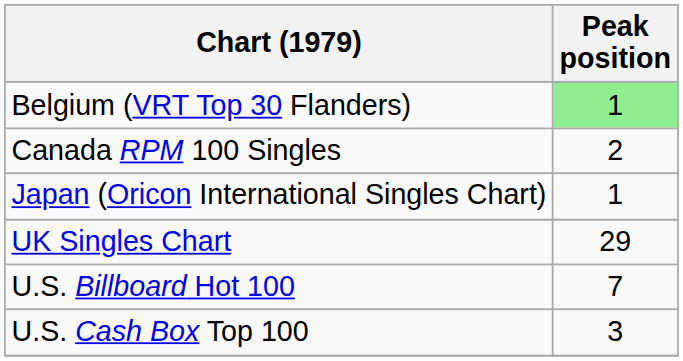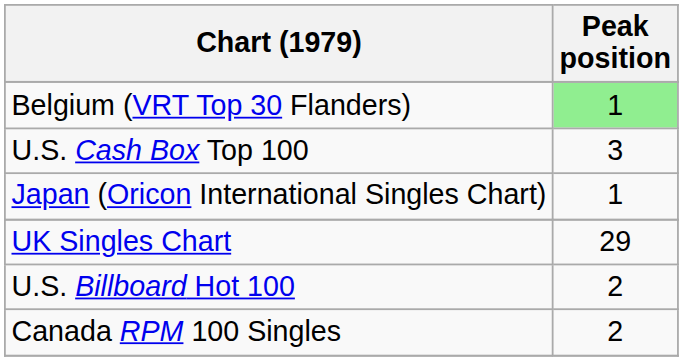 <table class="wikitable sortable">
 <tr>
 <th align="left">Chart (1979)</th>
 <th style="text-align:center;">Peak<br>position</th>
 </tr>
 <tr>
 </tr>
 <tr>
 <td align="left">Belgium (<a href='#'>VRT Top 30</a> Flanders)</td>
 <td style="background: lightgreen; text-align:center;">1</td>
 </tr>
 <tr>
-<td align="left">Canada <em><a href='#'>RPM</a></em> 100 Singles </td>
-<td style="text-align:center;">2</td>
+<td align="left">U.S. <em><a href='#'>Cash Box</a></em> Top 100 </td>
+<td style="text-align:center;">3</td>
 </tr>
 <tr>
 <td><a href='#'>Japan</a> (<a href='#'>Oricon</a> International Singles Chart)</td>
 <td style="text-align:center;">1</td>
 </tr>
 <tr>
 </tr>
 <tr>
 </tr>
 <tr>
 <td align="left"><a href='#'>UK Singles Chart</a></td>
 <td style="text-align:center;">29</td>
 </tr>
 <tr>
 <td align="left">U.S. <a href='#'><em>Billboard</em> Hot 100</a></td>
-<td style="text-align:center;">7</td>
+<td style="text-align:center;">2</td>
 </tr>
 <tr>
-<td align="left">U.S. <em><a href='#'>Cash Box</a></em> Top 100 </td>
-<td style="text-align:center;">3</td>
+<td align="left">Canada <em><a href='#'>RPM</a></em> 100 Singles </td>
+<td style="text-align:center;">2</td>
 </tr>
 <tr>
 </tr>
 </table>
